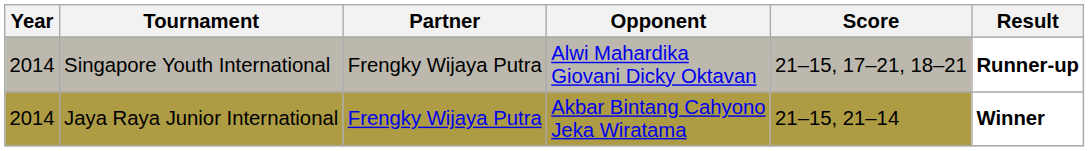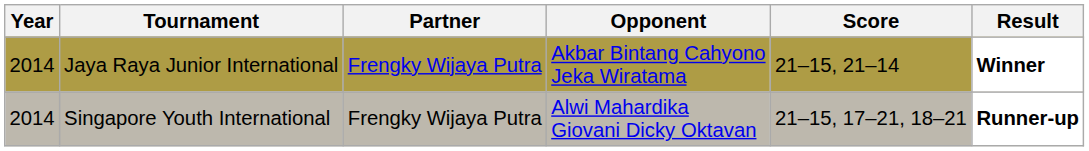 <table class="sortable wikitable" style="font-size: 90%;">
 <tr>
 <th>Year</th>
 <th>Tournament</th>
 <th>Partner</th>
 <th>Opponent</th>
 <th>Score</th>
 <th>Result</th>
 </tr>
+<tr style="background:#AE9C45">
+<td align="center">2014</td>
+<td align="left">Jaya Raya Junior International</td>
+<td align="left"> <a href='#'>Frengky Wijaya Putra</a></td>
+<td align="left"> <a href='#'>Akbar Bintang Cahyono</a><br> <a href='#'>Jeka Wiratama</a></td>
+<td align="left">21–15, 21–14</td>
+<td style="text-align:left; background:white"> <strong>Winner</strong></td>
+</tr>
 <tr style="background:#BDB8AD">
 <td align="center">2014</td>
 <td align="left">Singapore Youth International</td>
 <td align="left"> Frengky Wijaya Putra</td>
 <td align="left"> <a href='#'>Alwi Mahardika</a><br> <a href='#'>Giovani Dicky Oktavan</a></td>
 <td align="left">21–15, 17–21, 18–21</td>
 <td style="text-align:left; background:white"> <strong>Runner-up</strong></td>
 </tr>
-<tr style="background:#AE9C45">
-<td align="center">2014</td>
-<td align="left">Jaya Raya Junior International</td>
-<td align="left"> <a href='#'>Frengky Wijaya Putra</a></td>
-<td align="left"> <a href='#'>Akbar Bintang Cahyono</a><br> <a href='#'>Jeka Wiratama</a></td>
-<td align="left">21–15, 21–14</td>
-<td style="text-align:left; background:white"> <strong>Winner</strong></td>
-</tr>
 </table>
